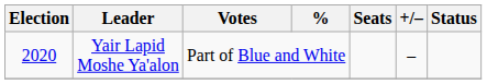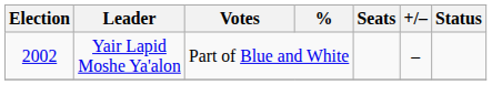 <table class=wikitable style=text-align:center>
 <tr>
 <th>Election</th>
 <th>Leader</th>
 <th>Votes</th>
 <th>%</th>
 <th>Seats</th>
 <th>+/–</th>
 <th>Status</th>
 </tr>
 <tr>
-<td><a href='#'>2020</a></td>
+<td><a href='#'>2002</a></td>
 <td><a href='#'>Yair Lapid</a><br><a href='#'>Moshe Ya'alon</a></td>
 <td colspan=2>Part of <a href='#'>Blue and White</a></td>
 <td></td>
 <td>–</td>
 <td></td>
 </tr>
 <tr>
 </tr>
 </table>
